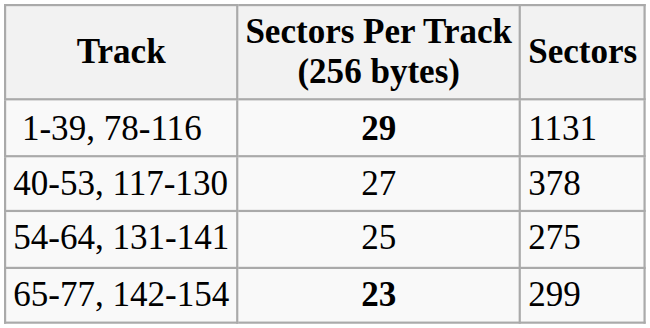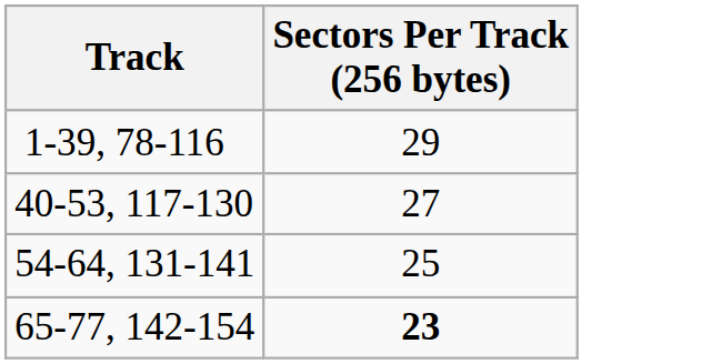 <table class="wikitable">
 <tr>
 <th>Track</th>
 <th>Sectors Per Track<br>(256 bytes)</th>
-<th>Sectors</th>
 </tr>
 <tr>
 <td> 1-39,  78-116</td>
-<td align=center><strong>29</strong></td>
-<td>1131</td>
+<td align=center>29</td>
 </tr>
 <tr>
 <td>40-53, 117-130</td>
 <td align=center>27</td>
-<td>378</td>
 </tr>
 <tr>
 <td>54-64, 131-141</td>
 <td align=center>25</td>
-<td>275</td>
 </tr>
 <tr>
 <td>65-77, 142-154</td>
 <td align=center><strong>23</strong></td>
-<td>299</td>
 </tr>
 </table>
